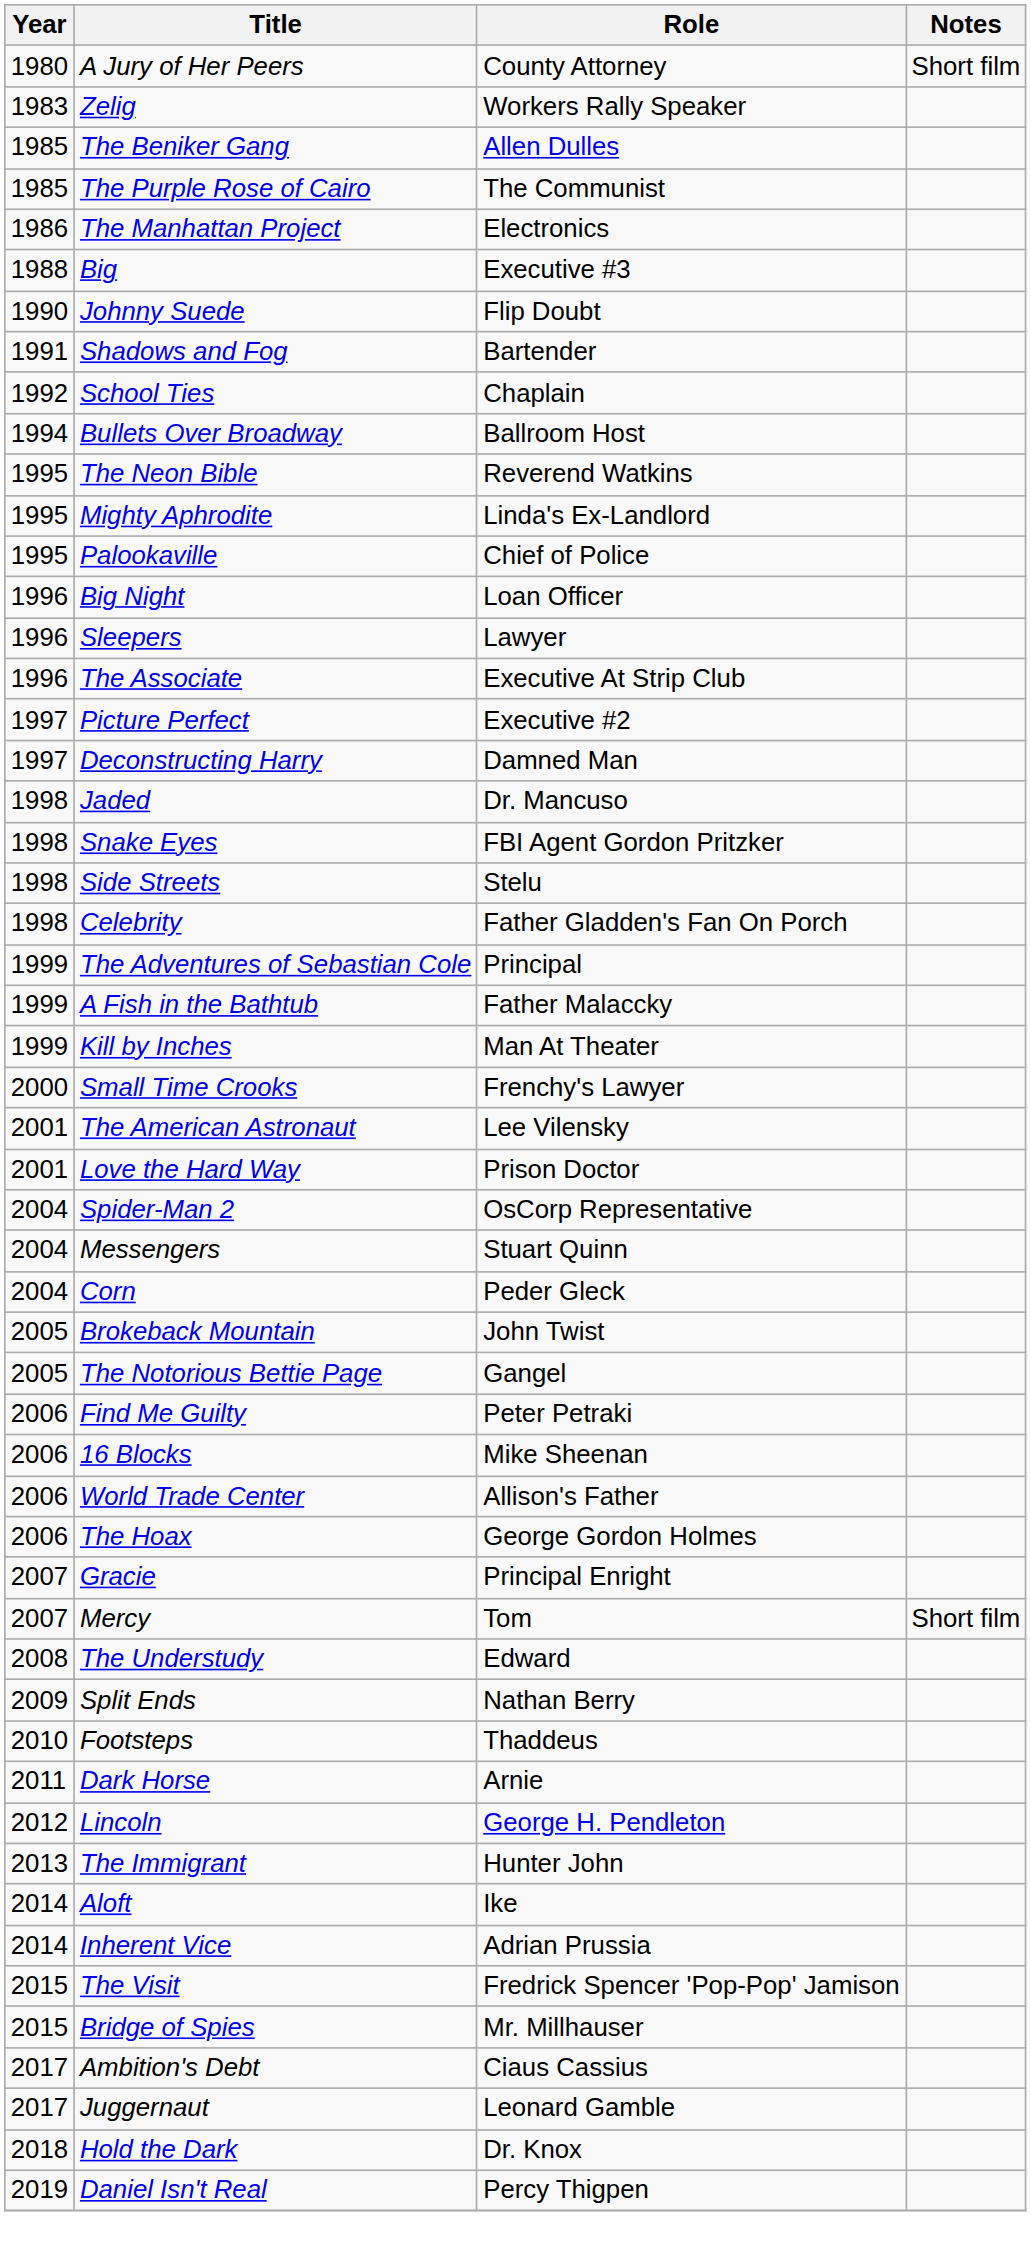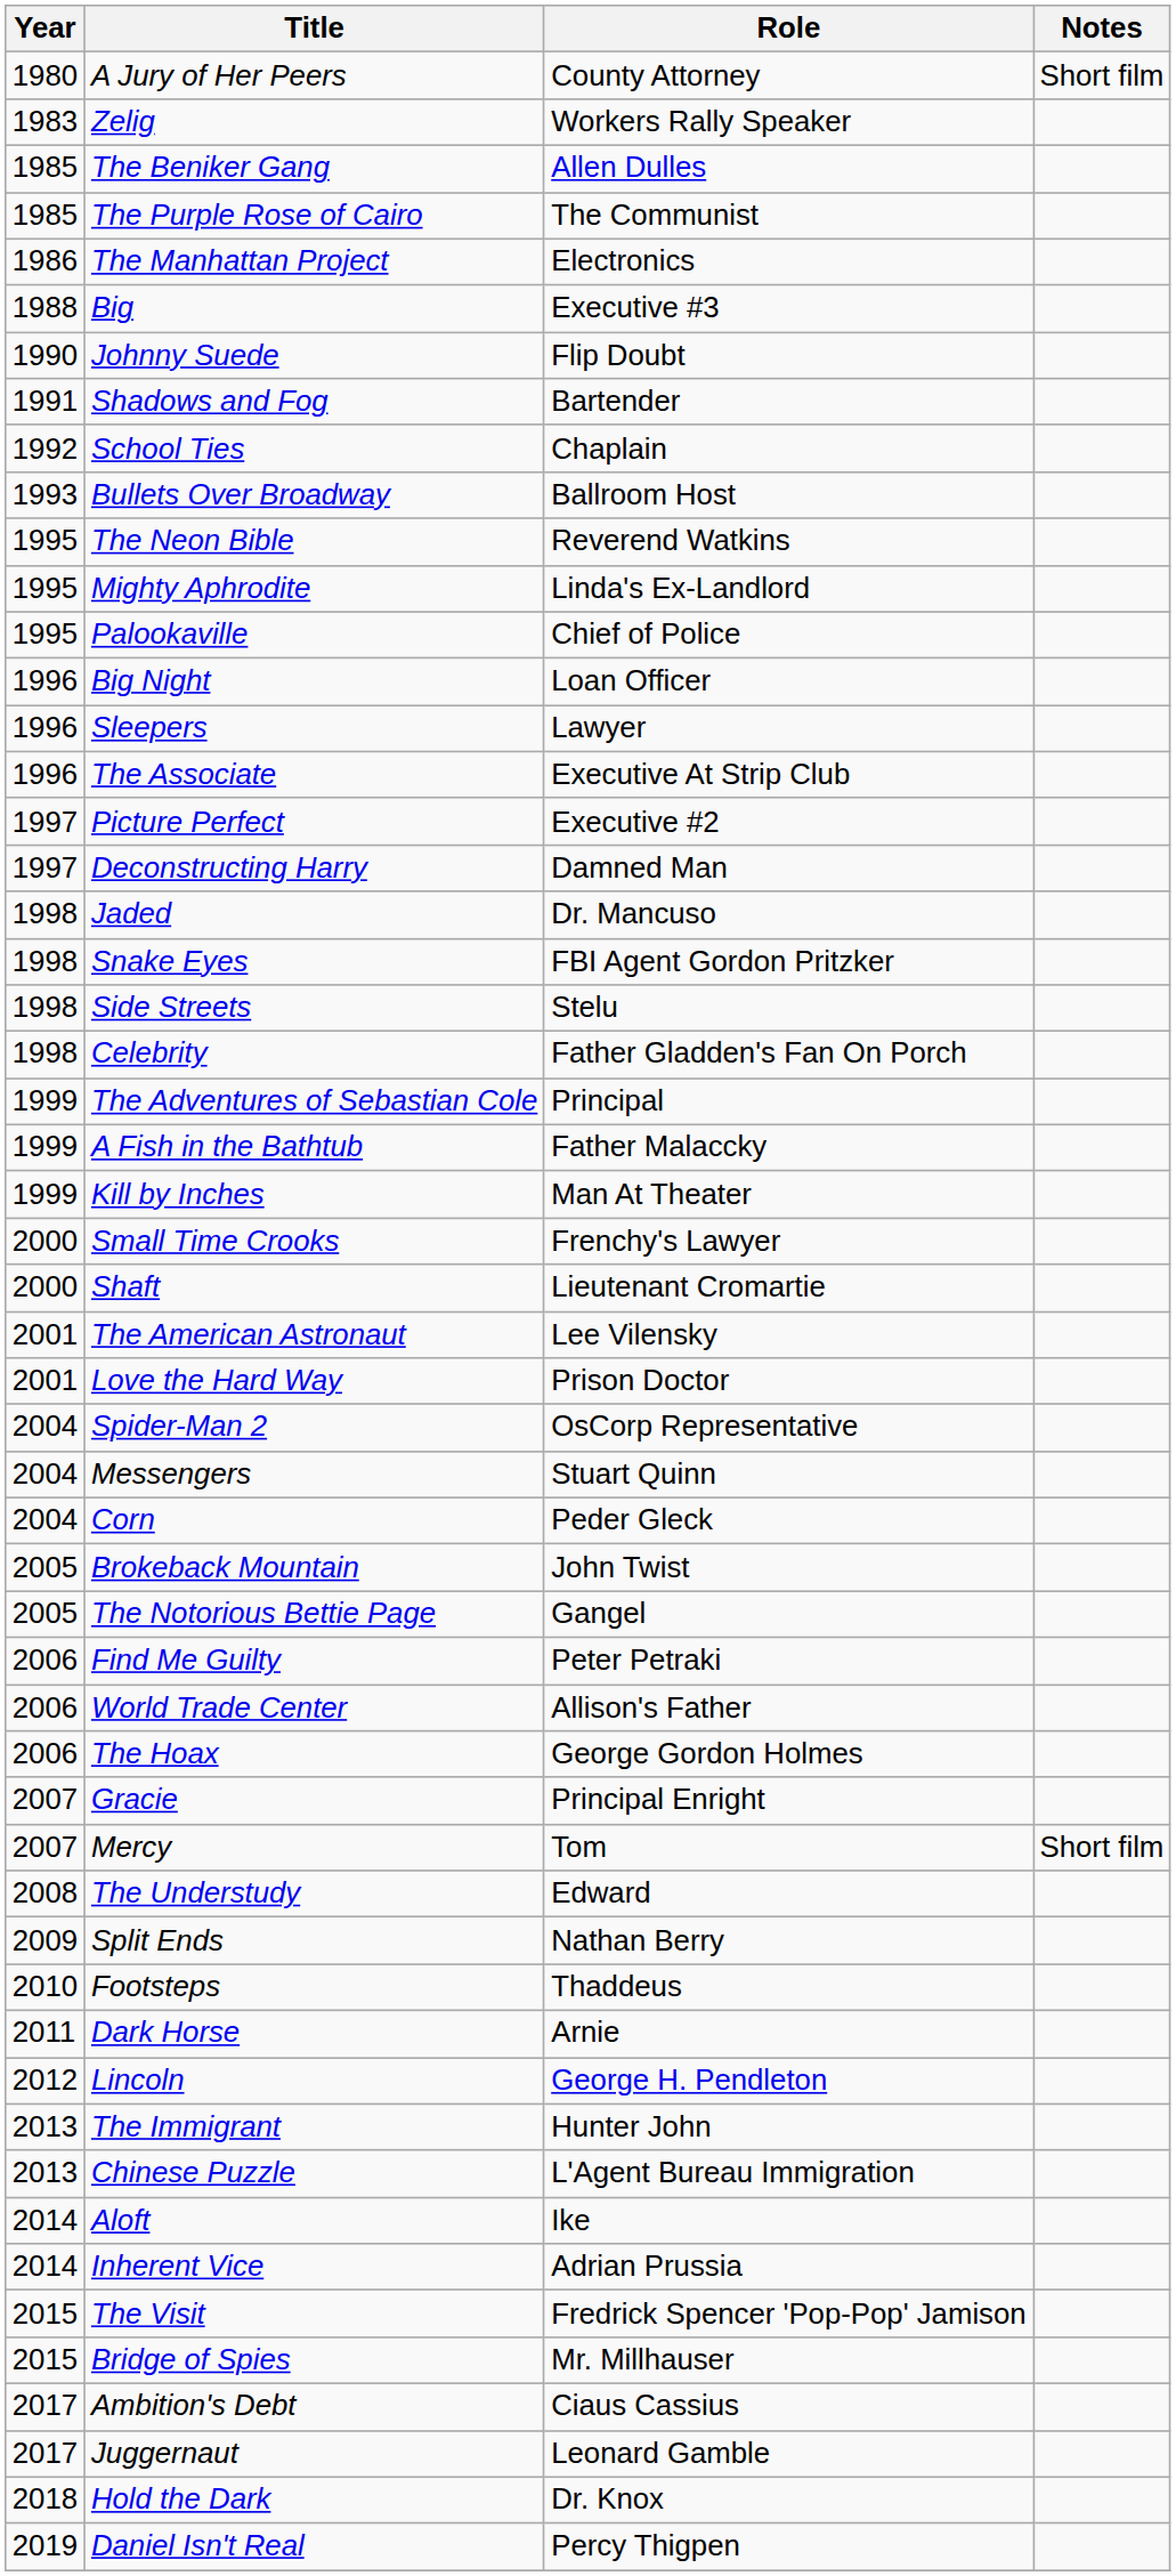 <table class="wikitable sortable">
 <tr>
 <th>Year</th>
 <th>Title</th>
 <th>Role</th>
 <th>Notes</th>
 </tr>
 <tr>
 <td>1980</td>
 <td><em>A Jury of Her Peers</em></td>
 <td>County Attorney</td>
 <td>Short film</td>
 </tr>
 <tr>
 <td>1983</td>
 <td><em><a href='#'>Zelig</a></em></td>
 <td>Workers Rally Speaker</td>
 <td></td>
 </tr>
 <tr>
 <td>1985</td>
 <td><em><a href='#'>The Beniker Gang</a></em></td>
 <td><a href='#'>Allen Dulles</a></td>
 <td></td>
 </tr>
 <tr>
 <td>1985</td>
 <td><em><a href='#'>The Purple Rose of Cairo</a></em></td>
 <td>The Communist</td>
 <td></td>
 </tr>
 <tr>
 <td>1986</td>
 <td><em><a href='#'>The Manhattan Project</a></em></td>
 <td>Electronics</td>
 <td></td>
 </tr>
 <tr>
 <td>1988</td>
 <td><em><a href='#'>Big</a></em></td>
 <td>Executive #3</td>
 <td></td>
 </tr>
 <tr>
 <td>1990</td>
 <td><em><a href='#'>Johnny Suede</a></em></td>
 <td>Flip Doubt</td>
 <td></td>
 </tr>
 <tr>
 <td>1991</td>
 <td><em><a href='#'>Shadows and Fog</a></em></td>
 <td>Bartender</td>
 <td></td>
 </tr>
 <tr>
 <td>1992</td>
 <td><em><a href='#'>School Ties</a></em></td>
 <td>Chaplain</td>
 <td></td>
 </tr>
 <tr>
-<td>1994</td>
+<td>1993</td>
 <td><em><a href='#'>Bullets Over Broadway</a></em></td>
 <td>Ballroom Host</td>
 <td></td>
 </tr>
 <tr>
 <td>1995</td>
 <td><em><a href='#'>The Neon Bible</a></em></td>
 <td>Reverend Watkins</td>
 <td></td>
 </tr>
 <tr>
 <td>1995</td>
 <td><em><a href='#'>Mighty Aphrodite</a></em></td>
 <td>Linda's Ex-Landlord</td>
 <td></td>
 </tr>
 <tr>
 <td>1995</td>
 <td><em><a href='#'>Palookaville</a></em></td>
 <td>Chief of Police</td>
 <td></td>
 </tr>
 <tr>
 <td>1996</td>
 <td><em><a href='#'>Big Night</a></em></td>
 <td>Loan Officer</td>
 <td></td>
 </tr>
 <tr>
 <td>1996</td>
 <td><em><a href='#'>Sleepers</a></em></td>
 <td>Lawyer</td>
 <td></td>
 </tr>
 <tr>
 <td>1996</td>
 <td><em><a href='#'>The Associate</a></em></td>
 <td>Executive At Strip Club</td>
 <td></td>
 </tr>
 <tr>
 <td>1997</td>
 <td><em><a href='#'>Picture Perfect</a></em></td>
 <td>Executive #2</td>
 <td></td>
 </tr>
 <tr>
 <td>1997</td>
 <td><em><a href='#'>Deconstructing Harry</a></em></td>
 <td>Damned Man</td>
 <td></td>
 </tr>
 <tr>
 <td>1998</td>
 <td><em><a href='#'>Jaded</a></em></td>
 <td>Dr. Mancuso</td>
 <td></td>
 </tr>
 <tr>
 <td>1998</td>
 <td><em><a href='#'>Snake Eyes</a></em></td>
 <td>FBI Agent Gordon Pritzker</td>
 <td></td>
 </tr>
 <tr>
 <td>1998</td>
 <td><em><a href='#'>Side Streets</a></em></td>
 <td>Stelu</td>
 <td></td>
 </tr>
 <tr>
 <td>1998</td>
 <td><em><a href='#'>Celebrity</a></em></td>
 <td>Father Gladden's Fan On Porch</td>
 <td></td>
 </tr>
 <tr>
 <td>1999</td>
 <td><em><a href='#'>The Adventures of Sebastian Cole</a></em></td>
 <td>Principal</td>
 <td></td>
 </tr>
 <tr>
 <td>1999</td>
 <td><em><a href='#'>A Fish in the Bathtub</a></em></td>
 <td>Father Malaccky</td>
 <td></td>
 </tr>
 <tr>
 <td>1999</td>
 <td><em><a href='#'>Kill by Inches</a></em></td>
 <td>Man At Theater</td>
 <td></td>
 </tr>
 <tr>
 <td>2000</td>
 <td><em><a href='#'>Small Time Crooks</a></em></td>
 <td>Frenchy's Lawyer</td>
 <td></td>
 </tr>
 <tr>
+<td>2000</td>
+<td><em><a href='#'>Shaft</a></em></td>
+<td>Lieutenant Cromartie</td>
+<td></td>
+</tr>
+<tr>
 <td>2001</td>
 <td><em><a href='#'>The American Astronaut</a></em></td>
 <td>Lee Vilensky</td>
 <td></td>
 </tr>
 <tr>
 <td>2001</td>
 <td><em><a href='#'>Love the Hard Way</a></em></td>
 <td>Prison Doctor</td>
 <td></td>
 </tr>
 <tr>
 <td>2004</td>
 <td><em><a href='#'>Spider-Man 2</a></em></td>
 <td>OsCorp Representative</td>
 <td></td>
 </tr>
 <tr>
 <td>2004</td>
 <td><em>Messengers</em></td>
 <td>Stuart Quinn</td>
 <td></td>
 </tr>
 <tr>
 <td>2004</td>
 <td><em><a href='#'>Corn</a></em></td>
 <td>Peder Gleck</td>
 <td></td>
 </tr>
 <tr>
 <td>2005</td>
 <td><em><a href='#'>Brokeback Mountain</a></em></td>
 <td>John Twist</td>
 <td></td>
 </tr>
 <tr>
 <td>2005</td>
 <td><em><a href='#'>The Notorious Bettie Page</a></em></td>
 <td>Gangel</td>
 <td></td>
 </tr>
 <tr>
 <td>2006</td>
 <td><em><a href='#'>Find Me Guilty</a></em></td>
 <td>Peter Petraki</td>
-<td></td>
-</tr>
-<tr>
-<td>2006</td>
-<td><em><a href='#'>16 Blocks</a></em></td>
-<td>Mike Sheenan</td>
 <td></td>
 </tr>
 <tr>
 <td>2006</td>
 <td><em><a href='#'>World Trade Center</a></em></td>
 <td>Allison's Father</td>
 <td></td>
 </tr>
 <tr>
 <td>2006</td>
 <td><em><a href='#'>The Hoax</a></em></td>
 <td>George Gordon Holmes</td>
 <td></td>
 </tr>
 <tr>
 <td>2007</td>
 <td><em><a href='#'>Gracie</a></em></td>
 <td>Principal Enright</td>
 <td></td>
 </tr>
 <tr>
 <td>2007</td>
 <td><em>Mercy</em></td>
 <td>Tom</td>
 <td>Short film</td>
 </tr>
 <tr>
 <td>2008</td>
 <td><em><a href='#'>The Understudy</a></em></td>
 <td>Edward</td>
 <td></td>
 </tr>
 <tr>
 <td>2009</td>
 <td><em>Split Ends</em></td>
 <td>Nathan Berry</td>
 <td></td>
 </tr>
 <tr>
 <td>2010</td>
 <td><em>Footsteps</em></td>
 <td>Thaddeus</td>
 <td></td>
 </tr>
 <tr>
 <td>2011</td>
 <td><em><a href='#'>Dark Horse</a></em></td>
 <td>Arnie</td>
 <td></td>
 </tr>
 <tr>
 <td>2012</td>
 <td><em><a href='#'>Lincoln</a></em></td>
 <td><a href='#'>George H. Pendleton</a></td>
 <td></td>
 </tr>
 <tr>
 <td>2013</td>
 <td><em><a href='#'>The Immigrant</a></em></td>
 <td>Hunter John</td>
 <td></td>
 </tr>
 <tr>
+<td>2013</td>
+<td><em><a href='#'>Chinese Puzzle</a></em></td>
+<td>L'Agent Bureau Immigration</td>
+<td></td>
+</tr>
+<tr>
 <td>2014</td>
 <td><em><a href='#'>Aloft</a></em></td>
 <td>Ike</td>
 <td></td>
 </tr>
 <tr>
 <td>2014</td>
 <td><em><a href='#'>Inherent Vice</a></em></td>
 <td>Adrian Prussia</td>
 <td></td>
 </tr>
 <tr>
 <td>2015</td>
 <td><em><a href='#'>The Visit</a></em></td>
 <td>Fredrick Spencer 'Pop-Pop' Jamison</td>
 <td></td>
 </tr>
 <tr>
 <td>2015</td>
 <td><em><a href='#'>Bridge of Spies</a></em></td>
 <td>Mr. Millhauser</td>
 <td></td>
 </tr>
 <tr>
 <td>2017</td>
 <td><em>Ambition's Debt</em></td>
 <td>Ciaus Cassius</td>
 <td></td>
 </tr>
 <tr>
 <td>2017</td>
 <td><em>Juggernaut</em></td>
 <td>Leonard Gamble</td>
 <td></td>
 </tr>
 <tr>
 <td>2018</td>
 <td><em><a href='#'>Hold the Dark</a></em></td>
 <td>Dr. Knox</td>
 <td></td>
 </tr>
 <tr>
 <td>2019</td>
 <td><em><a href='#'>Daniel Isn't Real</a></em></td>
 <td>Percy Thigpen</td>
 <td></td>
 </tr>
 <tr>
 </tr>
 </table>
